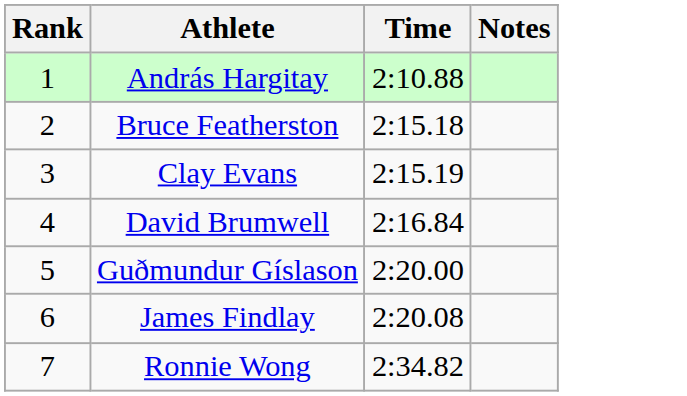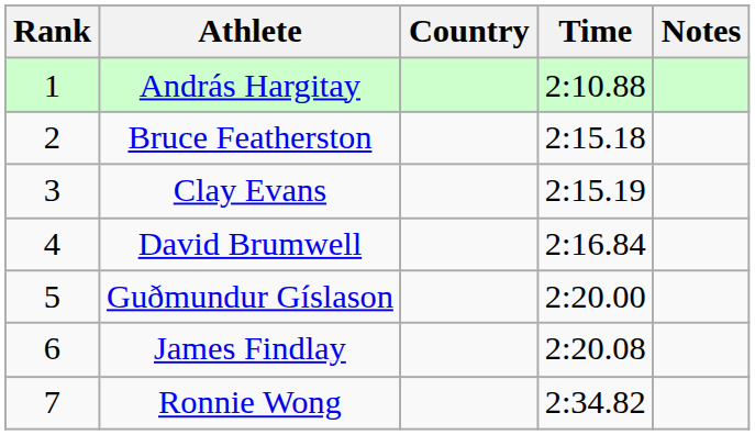 <table class="wikitable sortable" style="text-align:center">
 <tr>
 <th>Rank</th>
 <th>Athlete</th>
+<th>Country</th>
 <th>Time</th>
 <th>Notes</th>
 </tr>
 <tr bgcolor=ccffcc>
 <td>1</td>
 <td><a href='#'>András Hargitay</a></td>
+<td align=left></td>
 <td>2:10.88</td>
 <td></td>
 </tr>
 <tr>
 <td>2</td>
 <td><a href='#'>Bruce Featherston</a></td>
+<td align=left></td>
 <td>2:15.18</td>
 <td></td>
 </tr>
 <tr>
 <td>3</td>
 <td><a href='#'>Clay Evans</a></td>
+<td align=left></td>
 <td>2:15.19</td>
 <td></td>
 </tr>
 <tr>
 <td>4</td>
 <td><a href='#'>David Brumwell</a></td>
+<td align=left></td>
 <td>2:16.84</td>
 <td></td>
 </tr>
 <tr>
 <td>5</td>
 <td><a href='#'>Guðmundur Gíslason</a></td>
+<td align=left></td>
 <td>2:20.00</td>
 <td></td>
 </tr>
 <tr>
 <td>6</td>
 <td><a href='#'>James Findlay</a></td>
+<td align=left></td>
 <td>2:20.08</td>
 <td></td>
 </tr>
 <tr>
 <td>7</td>
 <td><a href='#'>Ronnie Wong</a></td>
+<td align=left></td>
 <td>2:34.82</td>
 <td></td>
 </tr>
 </table>
